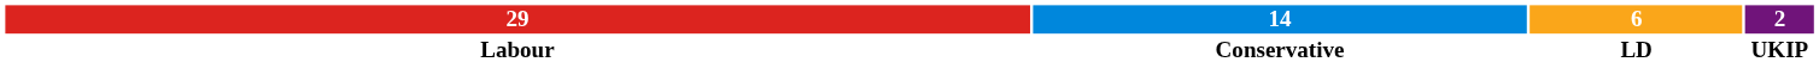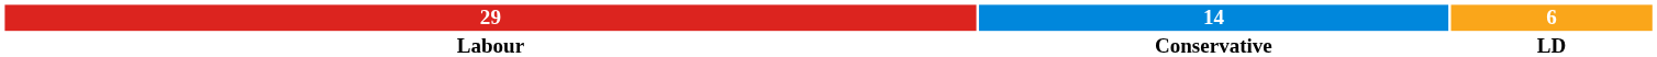 <table style="width:100%; text-align:center;">
 <tr style="color:white;">
 <td style="background:#dc241f; width:56.9%;"><strong>29</strong></td>
 <td style="background:#0087dc; width:27.5%;"><strong>14</strong></td>
 <td style="background:#FAA61A; width:11.8%;"><strong>6</strong></td>
-<td style="background:#70147A; width:3.9%;"><strong>2</strong></td>
 </tr>
 <tr>
 <td><span><strong>Labour</strong></span></td>
 <td><span><strong>Conservative</strong></span></td>
 <td><span><strong>LD</strong></span></td>
-<td><span><strong>UKIP</strong></span></td>
 </tr>
 </table>
